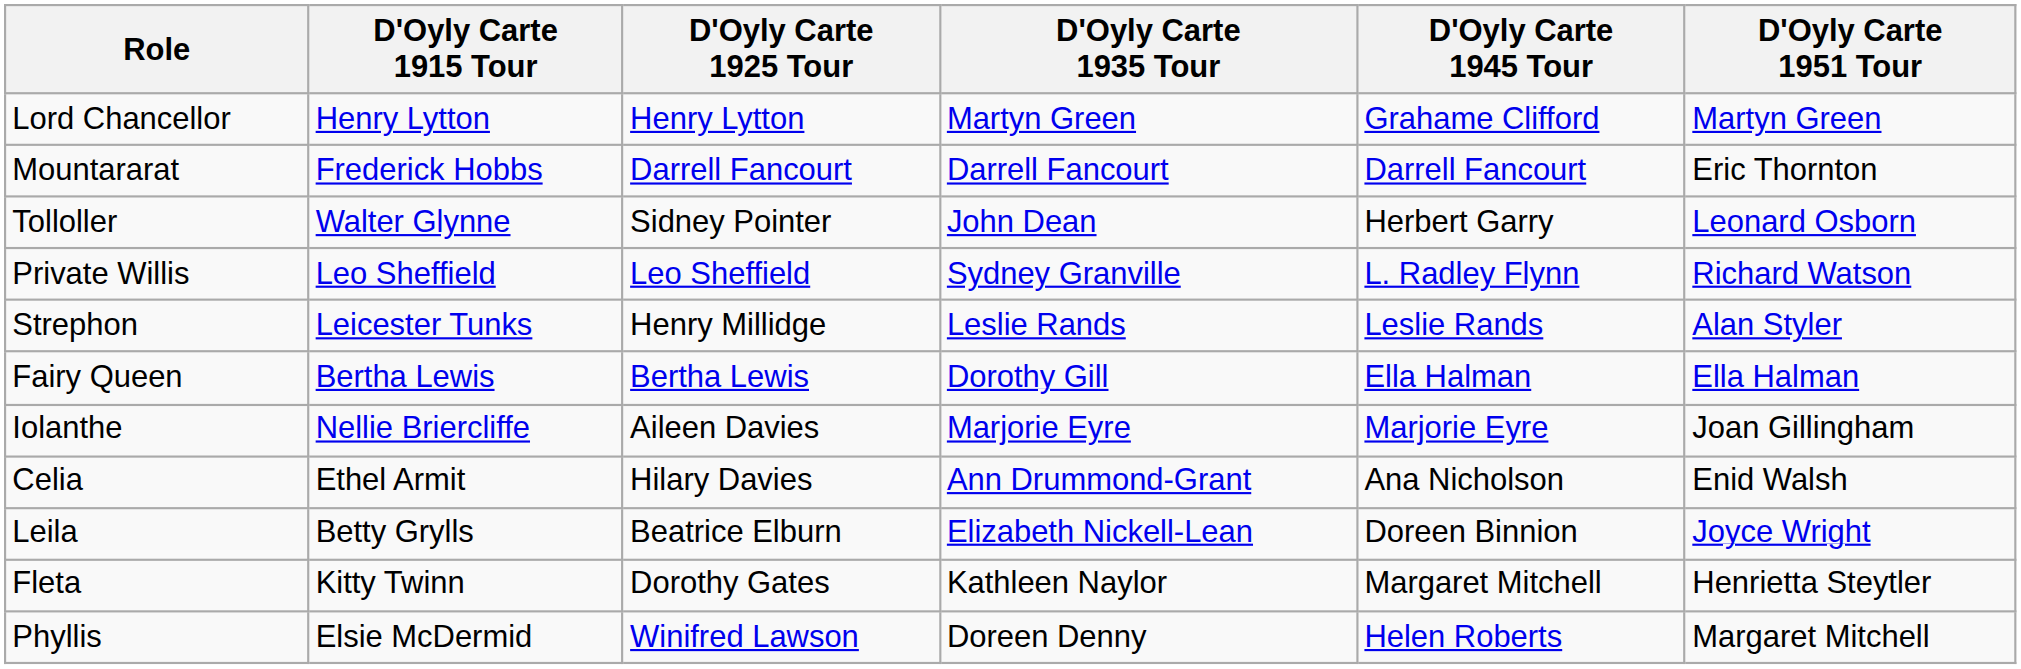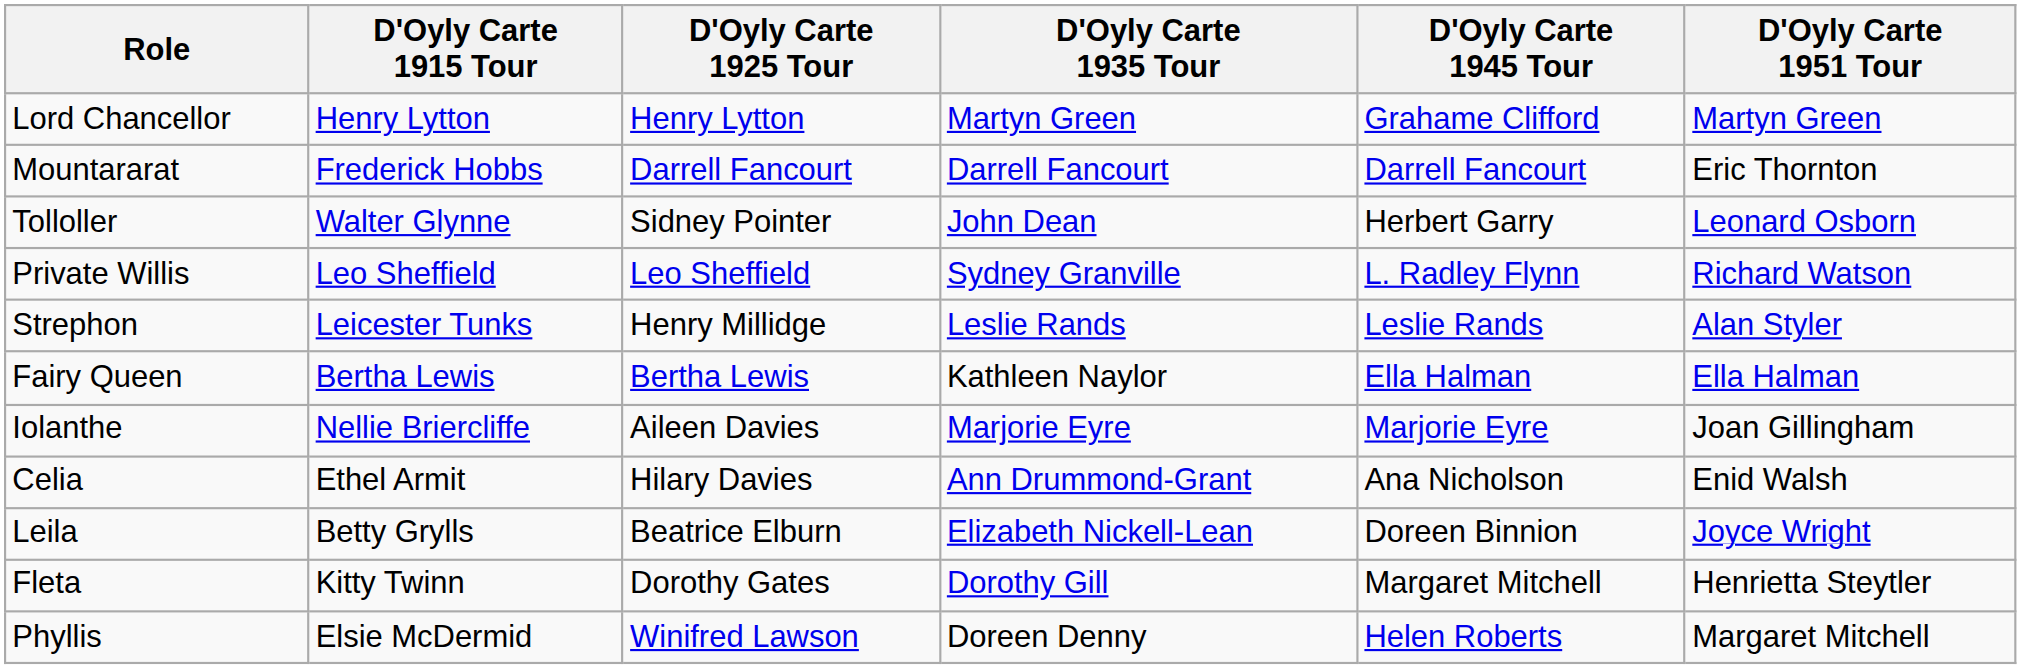 <table class="wikitable" style="width:65em; font-size:90%; line-height:1.2">
 <tr>
 <th>Role</th>
 <th>D'Oyly Carte<br>1915 Tour</th>
 <th>D'Oyly Carte<br>1925 Tour</th>
 <th>D'Oyly Carte<br>1935 Tour</th>
 <th>D'Oyly Carte<br>1945 Tour</th>
 <th>D'Oyly Carte<br>1951 Tour</th>
 </tr>
 <tr>
 <td>Lord Chancellor</td>
 <td><a href='#'>Henry Lytton</a></td>
 <td><a href='#'>Henry Lytton</a></td>
 <td><a href='#'>Martyn Green</a></td>
 <td><a href='#'>Grahame Clifford</a></td>
 <td><a href='#'>Martyn Green</a></td>
 </tr>
 <tr>
 <td>Mountararat</td>
 <td><a href='#'>Frederick Hobbs</a></td>
 <td><a href='#'>Darrell Fancourt</a></td>
 <td><a href='#'>Darrell Fancourt</a></td>
 <td><a href='#'>Darrell Fancourt</a></td>
 <td>Eric Thornton</td>
 </tr>
 <tr>
 <td>Tolloller</td>
 <td><a href='#'>Walter Glynne</a></td>
 <td>Sidney Pointer</td>
 <td><a href='#'>John Dean</a></td>
 <td>Herbert Garry</td>
 <td><a href='#'>Leonard Osborn</a></td>
 </tr>
 <tr>
 <td>Private Willis</td>
 <td><a href='#'>Leo Sheffield</a></td>
 <td><a href='#'>Leo Sheffield</a></td>
 <td><a href='#'>Sydney Granville</a></td>
 <td><a href='#'>L. Radley Flynn</a></td>
 <td><a href='#'>Richard Watson</a></td>
 </tr>
 <tr>
 <td>Strephon</td>
 <td><a href='#'>Leicester Tunks</a></td>
 <td>Henry Millidge</td>
 <td><a href='#'>Leslie Rands</a></td>
 <td><a href='#'>Leslie Rands</a></td>
 <td><a href='#'>Alan Styler</a></td>
 </tr>
 <tr>
 <td>Fairy Queen</td>
 <td><a href='#'>Bertha Lewis</a></td>
 <td><a href='#'>Bertha Lewis</a></td>
-<td><a href='#'>Dorothy Gill</a></td>
+<td>Kathleen Naylor</td>
 <td><a href='#'>Ella Halman</a></td>
 <td><a href='#'>Ella Halman</a></td>
 </tr>
 <tr>
 <td>Iolanthe</td>
 <td><a href='#'>Nellie Briercliffe</a></td>
 <td>Aileen Davies</td>
 <td><a href='#'>Marjorie Eyre</a></td>
 <td><a href='#'>Marjorie Eyre</a></td>
 <td>Joan Gillingham</td>
 </tr>
 <tr>
 <td>Celia</td>
 <td>Ethel Armit</td>
 <td>Hilary Davies</td>
 <td><a href='#'>Ann Drummond-Grant</a></td>
 <td>Ana Nicholson</td>
 <td>Enid Walsh</td>
 </tr>
 <tr>
 <td>Leila</td>
 <td>Betty Grylls</td>
 <td>Beatrice Elburn</td>
 <td><a href='#'>Elizabeth Nickell-Lean</a></td>
 <td>Doreen Binnion</td>
 <td><a href='#'>Joyce Wright</a></td>
 </tr>
 <tr>
 <td>Fleta</td>
 <td>Kitty Twinn</td>
 <td>Dorothy Gates</td>
-<td>Kathleen Naylor</td>
+<td><a href='#'>Dorothy Gill</a></td>
 <td>Margaret Mitchell</td>
 <td>Henrietta Steytler</td>
 </tr>
 <tr>
 <td>Phyllis</td>
 <td>Elsie McDermid</td>
 <td><a href='#'>Winifred Lawson</a></td>
 <td>Doreen Denny</td>
 <td><a href='#'>Helen Roberts</a></td>
 <td>Margaret Mitchell</td>
 </tr>
 </table>
